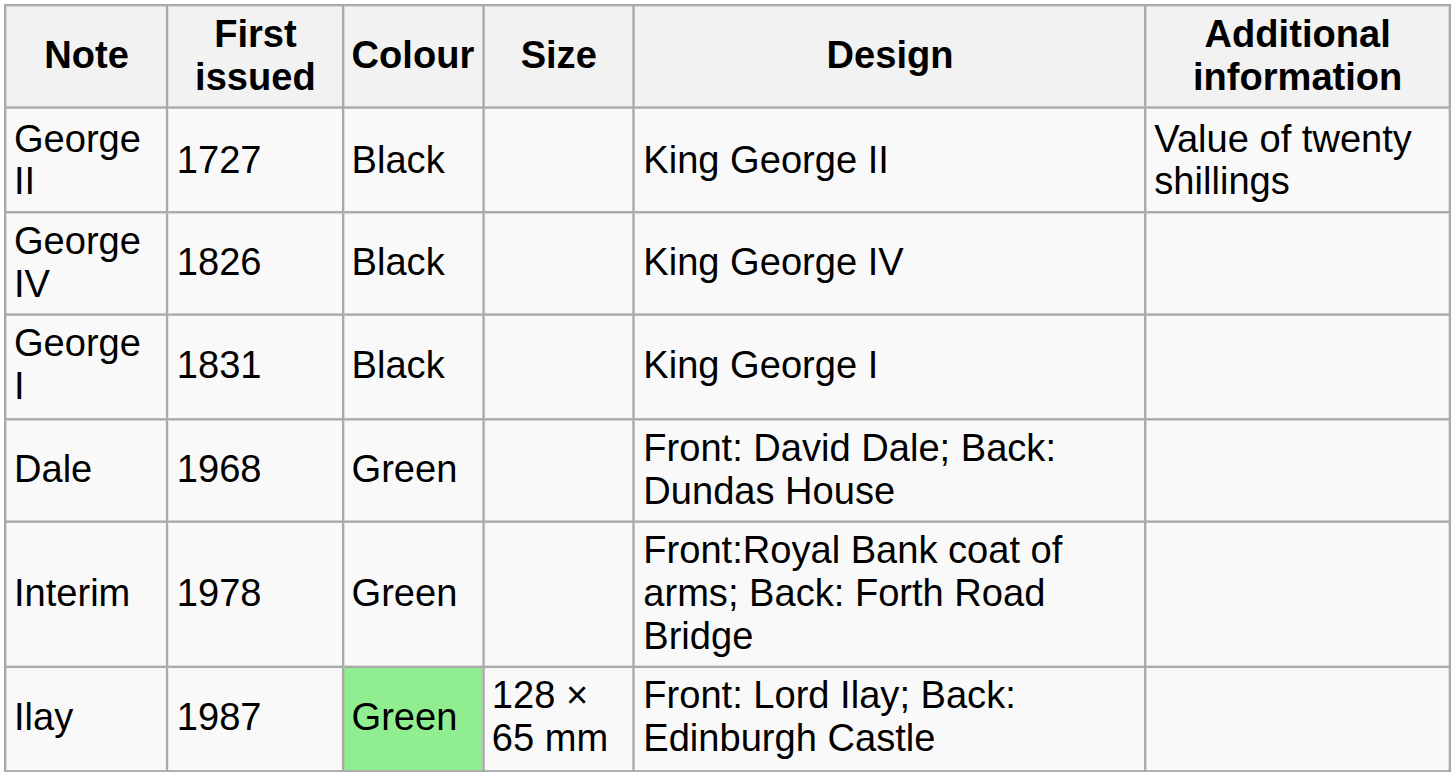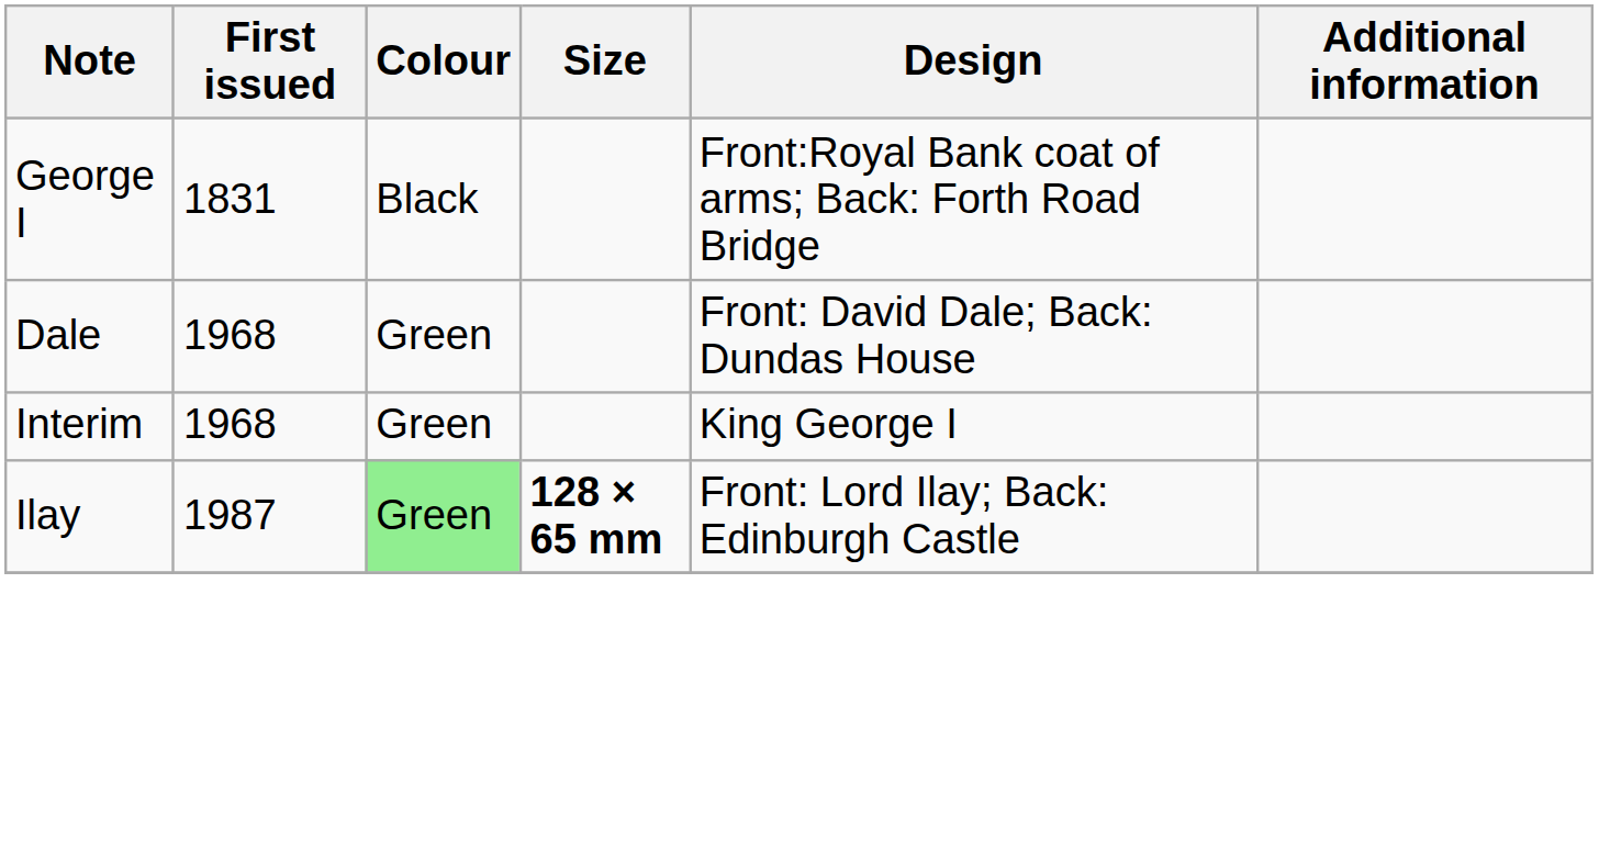 <table class="wikitable">
 <tr>
 <th>Note</th>
 <th>First issued</th>
 <th>Colour</th>
 <th>Size</th>
 <th>Design</th>
 <th>Additional information</th>
 </tr>
 <tr>
-<td>George II</td>
-<td>1727</td>
-<td>Black</td>
-<td></td>
-<td>King George II</td>
-<td>Value of twenty shillings</td>
-</tr>
-<tr>
-<td>George IV</td>
-<td>1826</td>
-<td>Black</td>
-<td></td>
-<td>King George IV</td>
-<td></td>
-</tr>
-<tr>
 <td>George I</td>
 <td>1831</td>
 <td>Black</td>
 <td></td>
-<td>King George I</td>
+<td>Front:Royal Bank coat of arms; Back: Forth Road Bridge</td>
 <td></td>
 </tr>
 <tr>
 <td>Dale</td>
 <td>1968</td>
 <td>Green</td>
 <td></td>
 <td>Front: David Dale; Back: Dundas House</td>
 <td></td>
 </tr>
 <tr>
 <td>Interim</td>
-<td>1978</td>
+<td>1968</td>
 <td>Green</td>
 <td></td>
-<td>Front:Royal Bank coat of arms; Back: Forth Road Bridge</td>
+<td>King George I</td>
 <td></td>
 </tr>
 <tr>
 <td>Ilay</td>
 <td>1987</td>
 <td style="background: lightgreen;">Green</td>
-<td>128 × 65 mm</td>
+<td><strong>128 × 65 mm</strong></td>
 <td>Front: Lord Ilay; Back: Edinburgh Castle</td>
 <td></td>
 </tr>
 <tr>
 </tr>
 </table>
